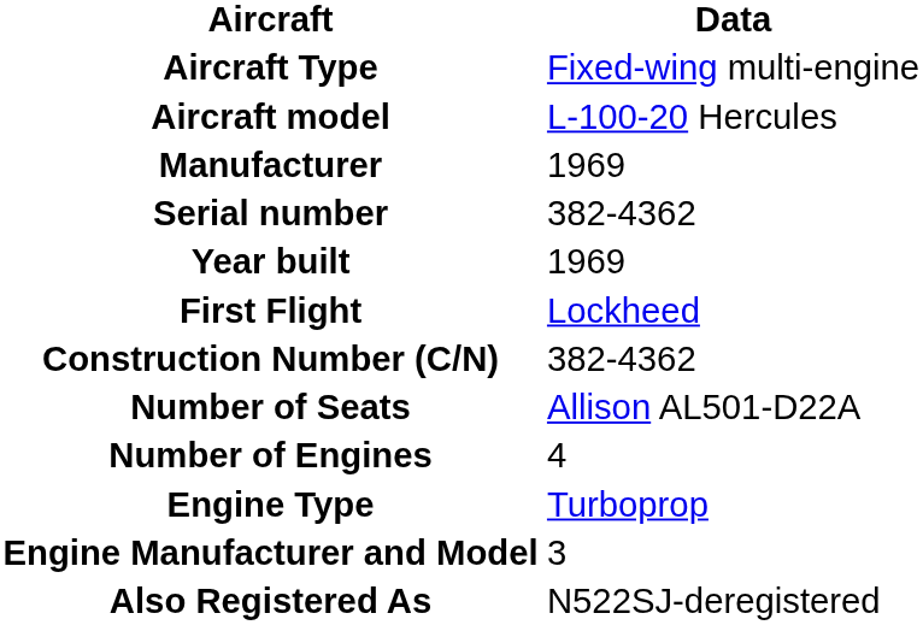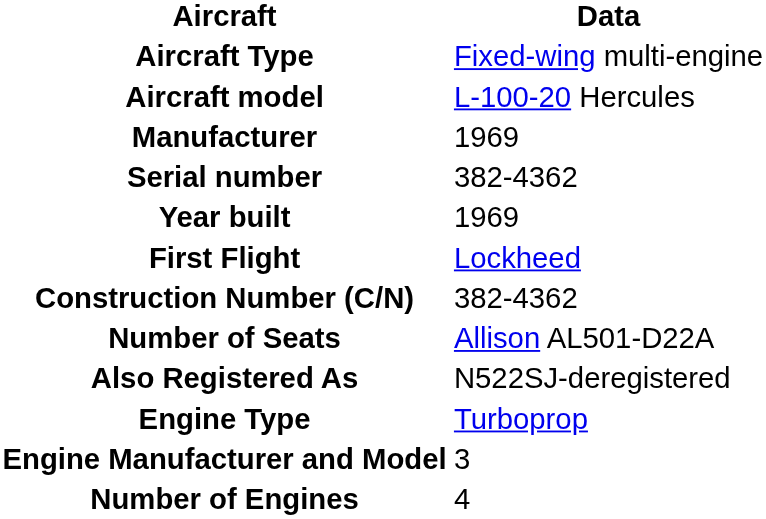 <table>
 <tr>
 <th>Aircraft</th>
 <th>Data</th>
 </tr>
 <tr>
 <th>Aircraft Type</th>
 <td><a href='#'>Fixed-wing</a> multi-engine</td>
 </tr>
 <tr>
 <th>Aircraft model</th>
 <td><a href='#'>L-100-20</a> Hercules</td>
 </tr>
 <tr>
 <th>Manufacturer</th>
 <td>1969</td>
 </tr>
 <tr>
 <th>Serial number</th>
 <td>382-4362</td>
 </tr>
 <tr>
 <th>Year built</th>
 <td>1969</td>
 </tr>
 <tr>
 <th>First Flight</th>
 <td><a href='#'>Lockheed</a></td>
 </tr>
 <tr>
 <th>Construction Number (C/N)</th>
 <td>382-4362</td>
 </tr>
 <tr>
 <th>Number of Seats</th>
 <td><a href='#'>Allison</a> AL501-D22A</td>
 </tr>
 <tr>
-<th>Number of Engines</th>
-<td>4</td>
+<th>Also Registered As</th>
+<td>N522SJ-deregistered</td>
 </tr>
 <tr>
 <th>Engine Type</th>
 <td><a href='#'>Turboprop</a></td>
 </tr>
 <tr>
 <th>Engine Manufacturer and Model</th>
 <td>3</td>
 </tr>
 <tr>
-<th>Also Registered As</th>
-<td>N522SJ-deregistered</td>
+<th>Number of Engines</th>
+<td>4</td>
 </tr>
 </table>
